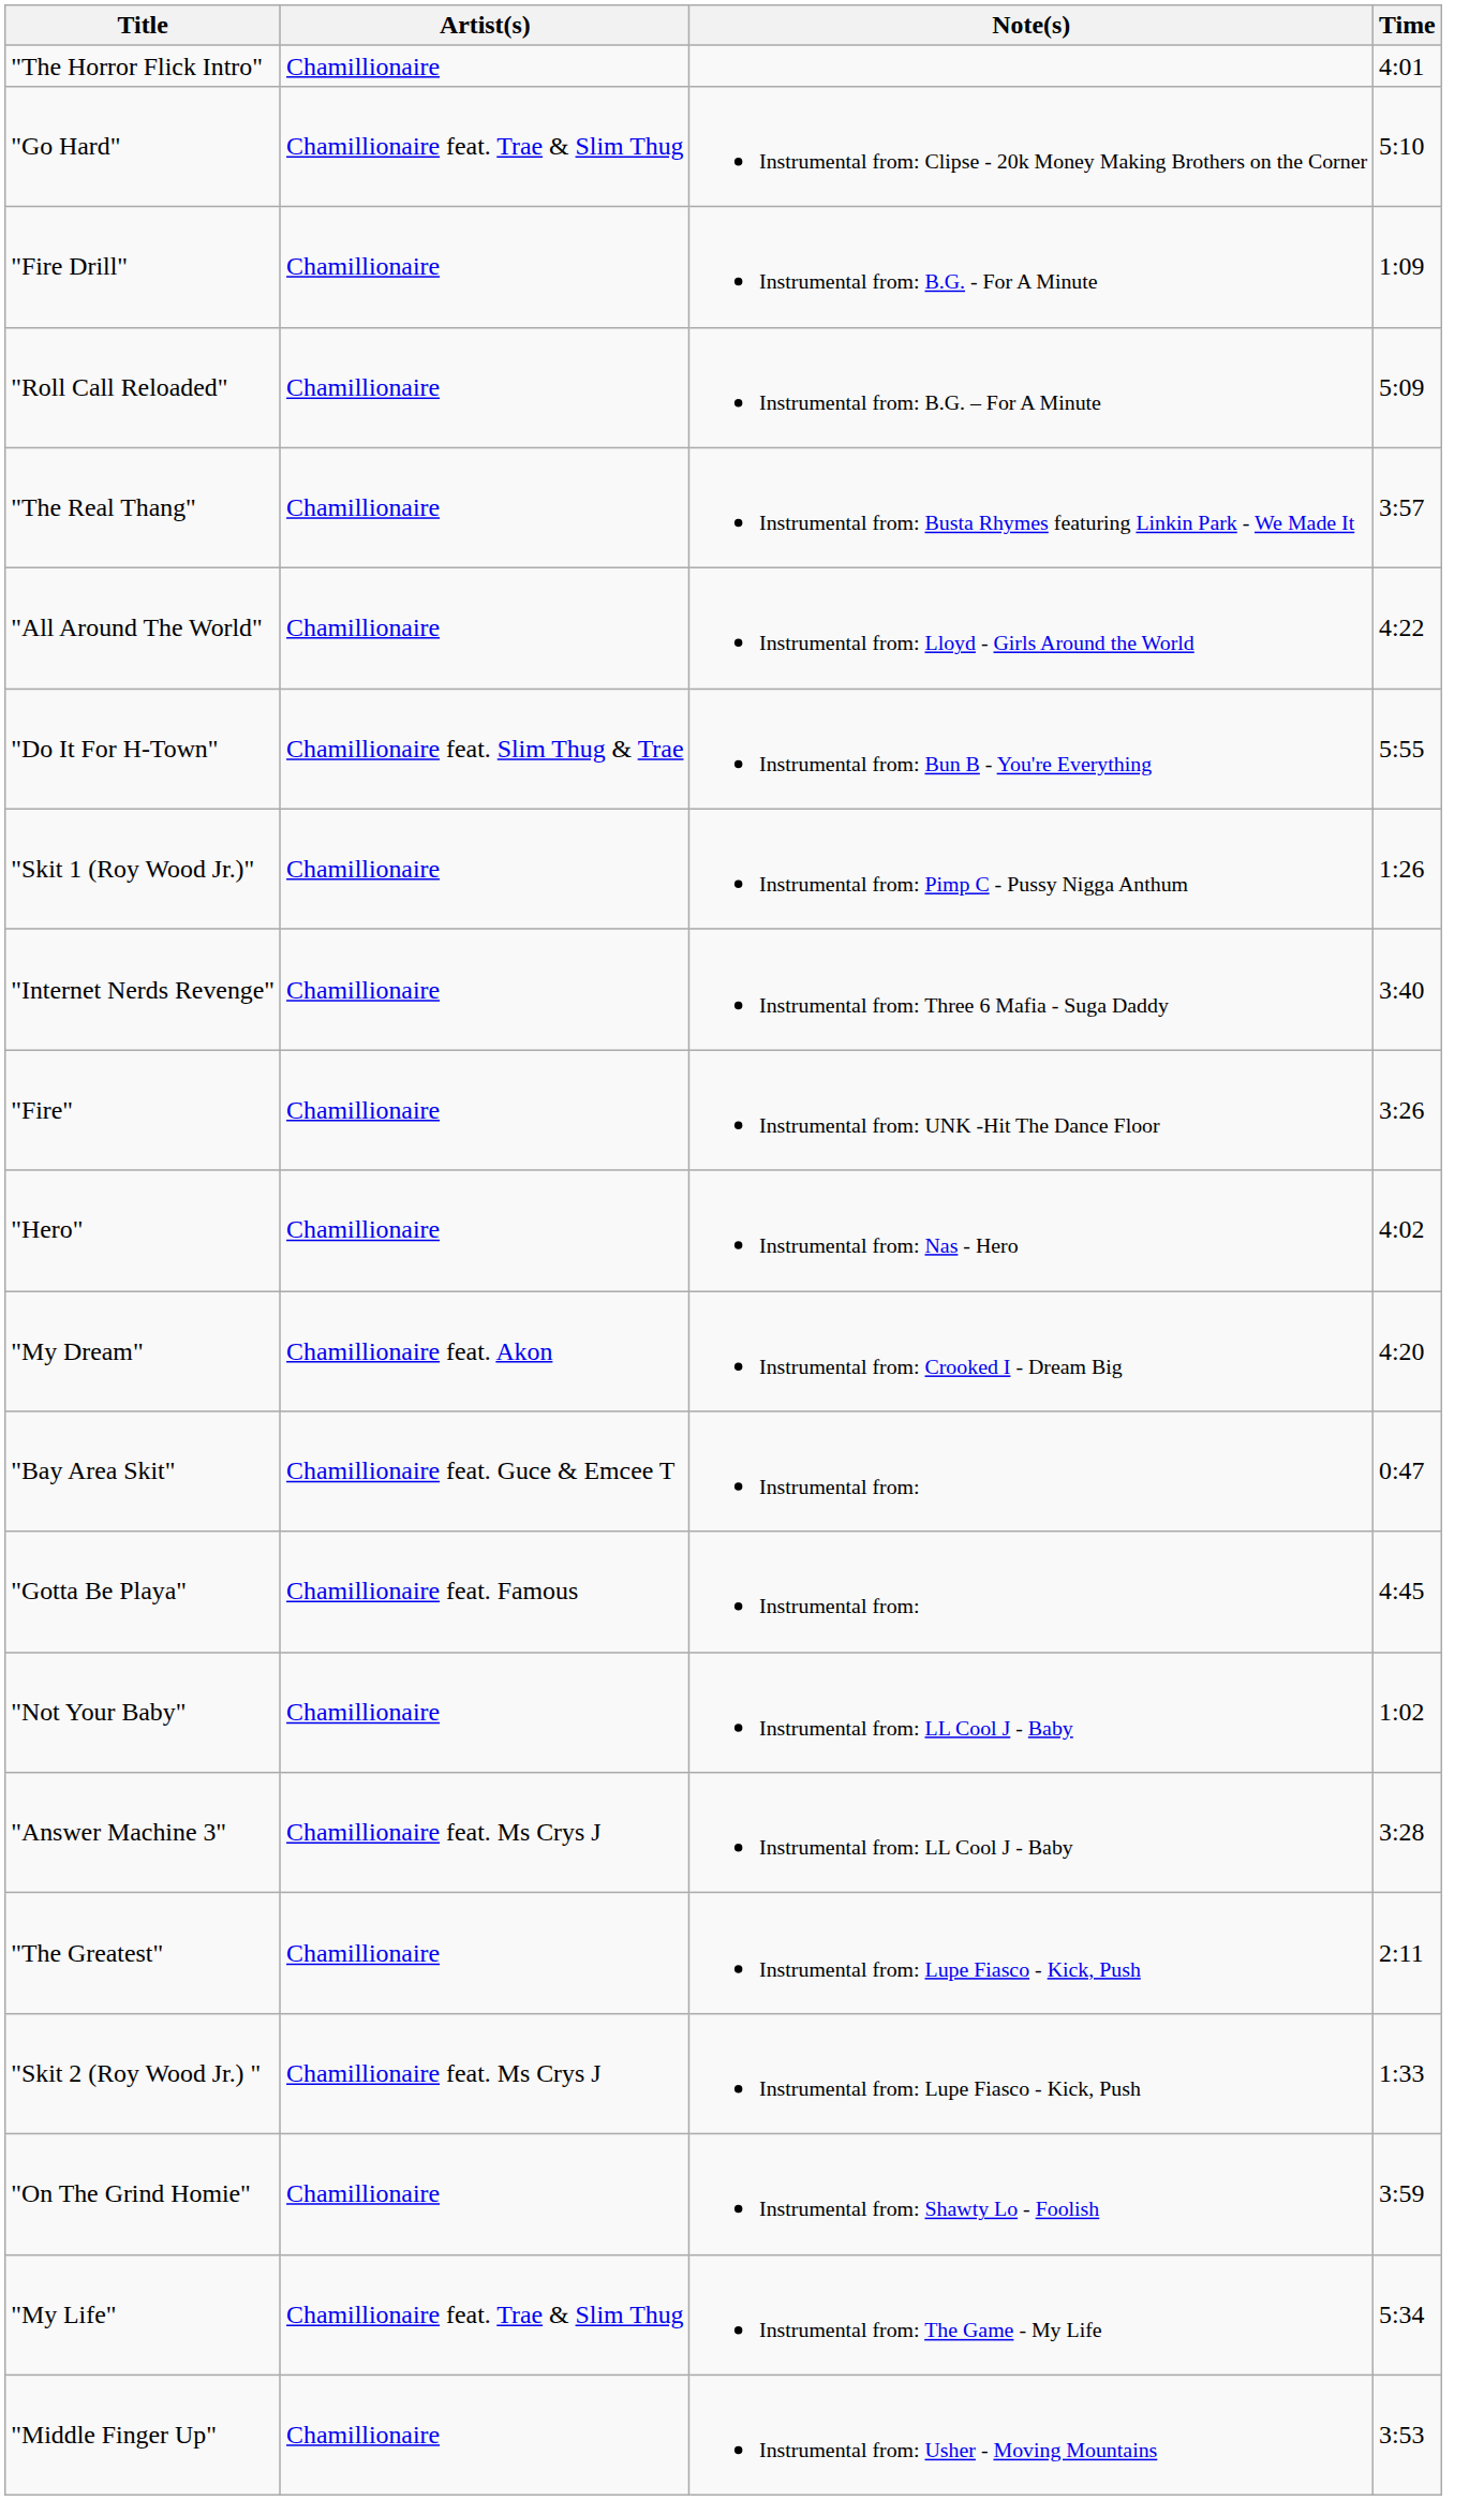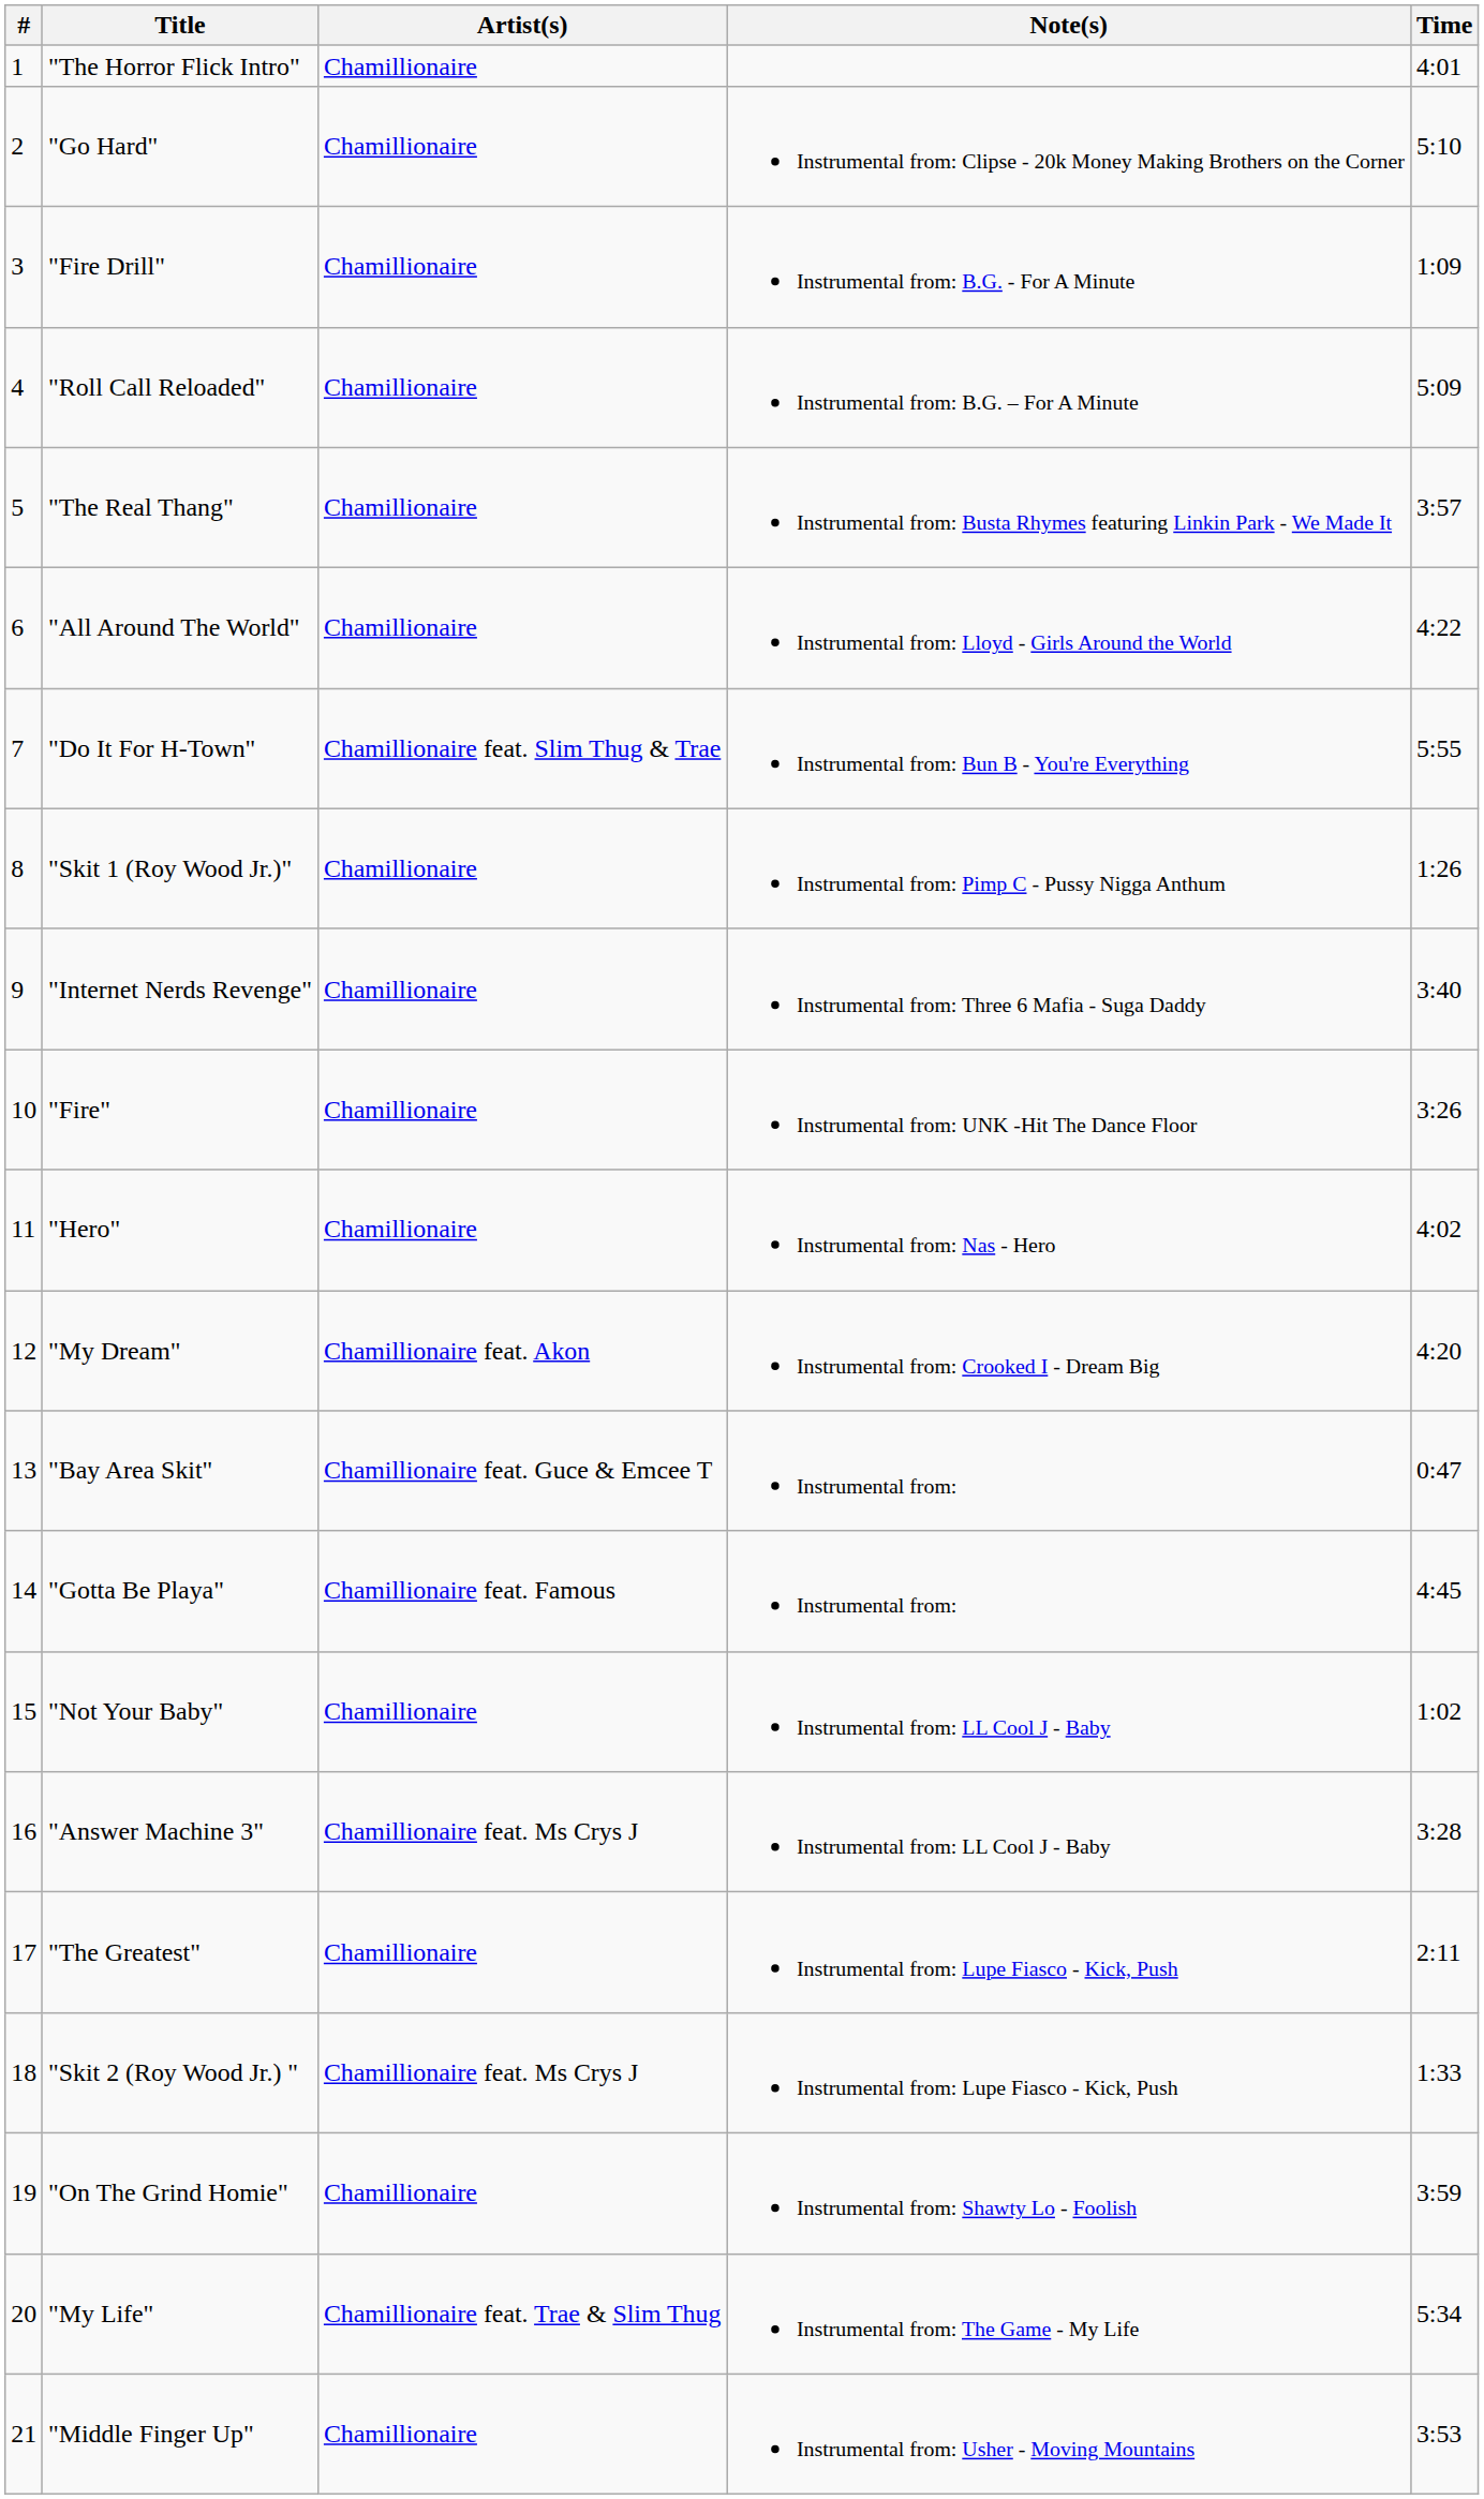 <table class="wikitable">
 <tr>
+<th style="text-align:center;">#</th>
 <th style="text-align:center;">Title</th>
 <th style="text-align:center;">Artist(s)</th>
 <th style="text-align:center;">Note(s)</th>
 <th style="text-align:center;">Time</th>
 </tr>
 <tr>
+<td>1</td>
 <td>"The Horror Flick Intro"</td>
 <td><a href='#'>Chamillionaire</a></td>
 <td></td>
 <td>4:01</td>
 </tr>
 <tr>
+<td>2</td>
 <td>"Go Hard"</td>
-<td><a href='#'>Chamillionaire</a> feat. <a href='#'>Trae</a> & <a href='#'>Slim Thug</a></td>
+<td><a href='#'>Chamillionaire</a></td>
 <td><br><ul><li><small>Instrumental from: Clipse - 20k Money Making Brothers on the Corner</small></li></ul></td>
 <td>5:10</td>
 </tr>
 <tr>
+<td>3</td>
 <td>"Fire Drill"</td>
 <td><a href='#'>Chamillionaire</a></td>
 <td><br><ul><li><small>Instrumental from: <a href='#'>B.G.</a> - For A Minute</small></li></ul></td>
 <td>1:09</td>
 </tr>
 <tr>
+<td>4</td>
 <td>"Roll Call Reloaded"</td>
 <td><a href='#'>Chamillionaire</a></td>
 <td><br><ul><li><small>Instrumental from: B.G. – For A Minute</small></li></ul></td>
 <td>5:09</td>
 </tr>
 <tr>
+<td>5</td>
 <td>"The Real Thang"</td>
 <td><a href='#'>Chamillionaire</a></td>
 <td><br><ul><li><small>Instrumental from: <a href='#'>Busta Rhymes</a> featuring <a href='#'>Linkin Park</a> - <a href='#'>We Made It</a></small></li></ul></td>
 <td>3:57</td>
 </tr>
 <tr>
+<td>6</td>
 <td>"All Around The World"</td>
 <td><a href='#'>Chamillionaire</a></td>
 <td><br><ul><li><small>Instrumental from: <a href='#'>Lloyd</a> - <a href='#'>Girls Around the World</a></small></li></ul></td>
 <td>4:22</td>
 </tr>
 <tr>
+<td>7</td>
 <td>"Do It For H-Town"</td>
 <td><a href='#'>Chamillionaire</a>  feat. <a href='#'>Slim Thug</a> & <a href='#'>Trae</a></td>
 <td><br><ul><li><small>Instrumental from: <a href='#'>Bun B</a> - <a href='#'>You're Everything</a> </small></li></ul></td>
 <td>5:55</td>
 </tr>
 <tr>
+<td>8</td>
 <td>"Skit 1 (Roy Wood Jr.)"</td>
 <td><a href='#'>Chamillionaire</a></td>
 <td><br><ul><li><small>Instrumental from: <a href='#'>Pimp C</a> - Pussy Nigga Anthum</small></li></ul></td>
 <td>1:26</td>
 </tr>
 <tr>
+<td>9</td>
 <td>"Internet Nerds Revenge"</td>
 <td><a href='#'>Chamillionaire</a></td>
 <td><br><ul><li><small>Instrumental from: Three 6 Mafia - Suga Daddy</small></li></ul></td>
 <td>3:40</td>
 </tr>
 <tr>
+<td>10</td>
 <td>"Fire"</td>
 <td><a href='#'>Chamillionaire</a></td>
 <td><br><ul><li><small>Instrumental from: UNK -Hit The Dance Floor</small></li></ul></td>
 <td>3:26</td>
 </tr>
 <tr>
+<td>11</td>
 <td>"Hero"</td>
 <td><a href='#'>Chamillionaire</a></td>
 <td><br><ul><li><small>Instrumental from: <a href='#'>Nas</a> - Hero</small></li></ul></td>
 <td>4:02</td>
 </tr>
 <tr>
+<td>12</td>
 <td>"My Dream"</td>
 <td><a href='#'>Chamillionaire</a>  feat. <a href='#'>Akon</a></td>
 <td><br><ul><li><small>Instrumental from: <a href='#'>Crooked I</a> - Dream Big</small></li></ul></td>
 <td>4:20</td>
 </tr>
 <tr>
+<td>13</td>
 <td>"Bay Area Skit"</td>
 <td><a href='#'>Chamillionaire</a> feat. Guce & Emcee T</td>
 <td><br><ul><li><small>Instrumental from: </small></li></ul></td>
 <td>0:47</td>
 </tr>
 <tr>
+<td>14</td>
 <td>"Gotta Be Playa"</td>
 <td><a href='#'>Chamillionaire</a> feat. Famous</td>
 <td><br><ul><li><small>Instrumental from: </small></li></ul></td>
 <td>4:45</td>
 </tr>
 <tr>
+<td>15</td>
 <td>"Not Your Baby"</td>
 <td><a href='#'>Chamillionaire</a></td>
 <td><br><ul><li><small>Instrumental from: <a href='#'>LL Cool J</a> - <a href='#'>Baby</a></small></li></ul></td>
 <td>1:02</td>
 </tr>
 <tr>
+<td>16</td>
 <td>"Answer Machine 3"</td>
 <td><a href='#'>Chamillionaire</a> feat. Ms Crys J</td>
 <td><br><ul><li><small>Instrumental from:  LL Cool J - Baby</small></li></ul></td>
 <td>3:28</td>
 </tr>
 <tr>
+<td>17</td>
 <td>"The Greatest"</td>
 <td><a href='#'>Chamillionaire</a></td>
 <td><br><ul><li><small>Instrumental from: <a href='#'>Lupe Fiasco</a> - <a href='#'>Kick, Push</a></small></li></ul></td>
 <td>2:11</td>
 </tr>
 <tr>
+<td>18</td>
 <td>"Skit 2 (Roy Wood Jr.) "</td>
 <td><a href='#'>Chamillionaire</a> feat. Ms Crys J</td>
 <td><br><ul><li><small>Instrumental from: Lupe Fiasco - Kick, Push</small></li></ul></td>
 <td>1:33</td>
 </tr>
 <tr>
+<td>19</td>
 <td>"On The Grind Homie"</td>
 <td><a href='#'>Chamillionaire</a></td>
 <td><br><ul><li><small>Instrumental from: <a href='#'>Shawty Lo</a> - <a href='#'>Foolish</a></small></li></ul></td>
 <td>3:59</td>
 </tr>
 <tr>
+<td>20</td>
 <td>"My Life"</td>
 <td><a href='#'>Chamillionaire</a> feat. <a href='#'>Trae</a> & <a href='#'>Slim Thug</a></td>
 <td><br><ul><li><small>Instrumental from: <a href='#'>The Game</a> - My Life</small></li></ul></td>
 <td>5:34</td>
 </tr>
 <tr>
+<td>21</td>
 <td>"Middle Finger Up"</td>
 <td><a href='#'>Chamillionaire</a></td>
 <td><br><ul><li><small>Instrumental from: <a href='#'>Usher</a> - <a href='#'>Moving Mountains</a></small></li></ul></td>
 <td>3:53</td>
 </tr>
 </table>
